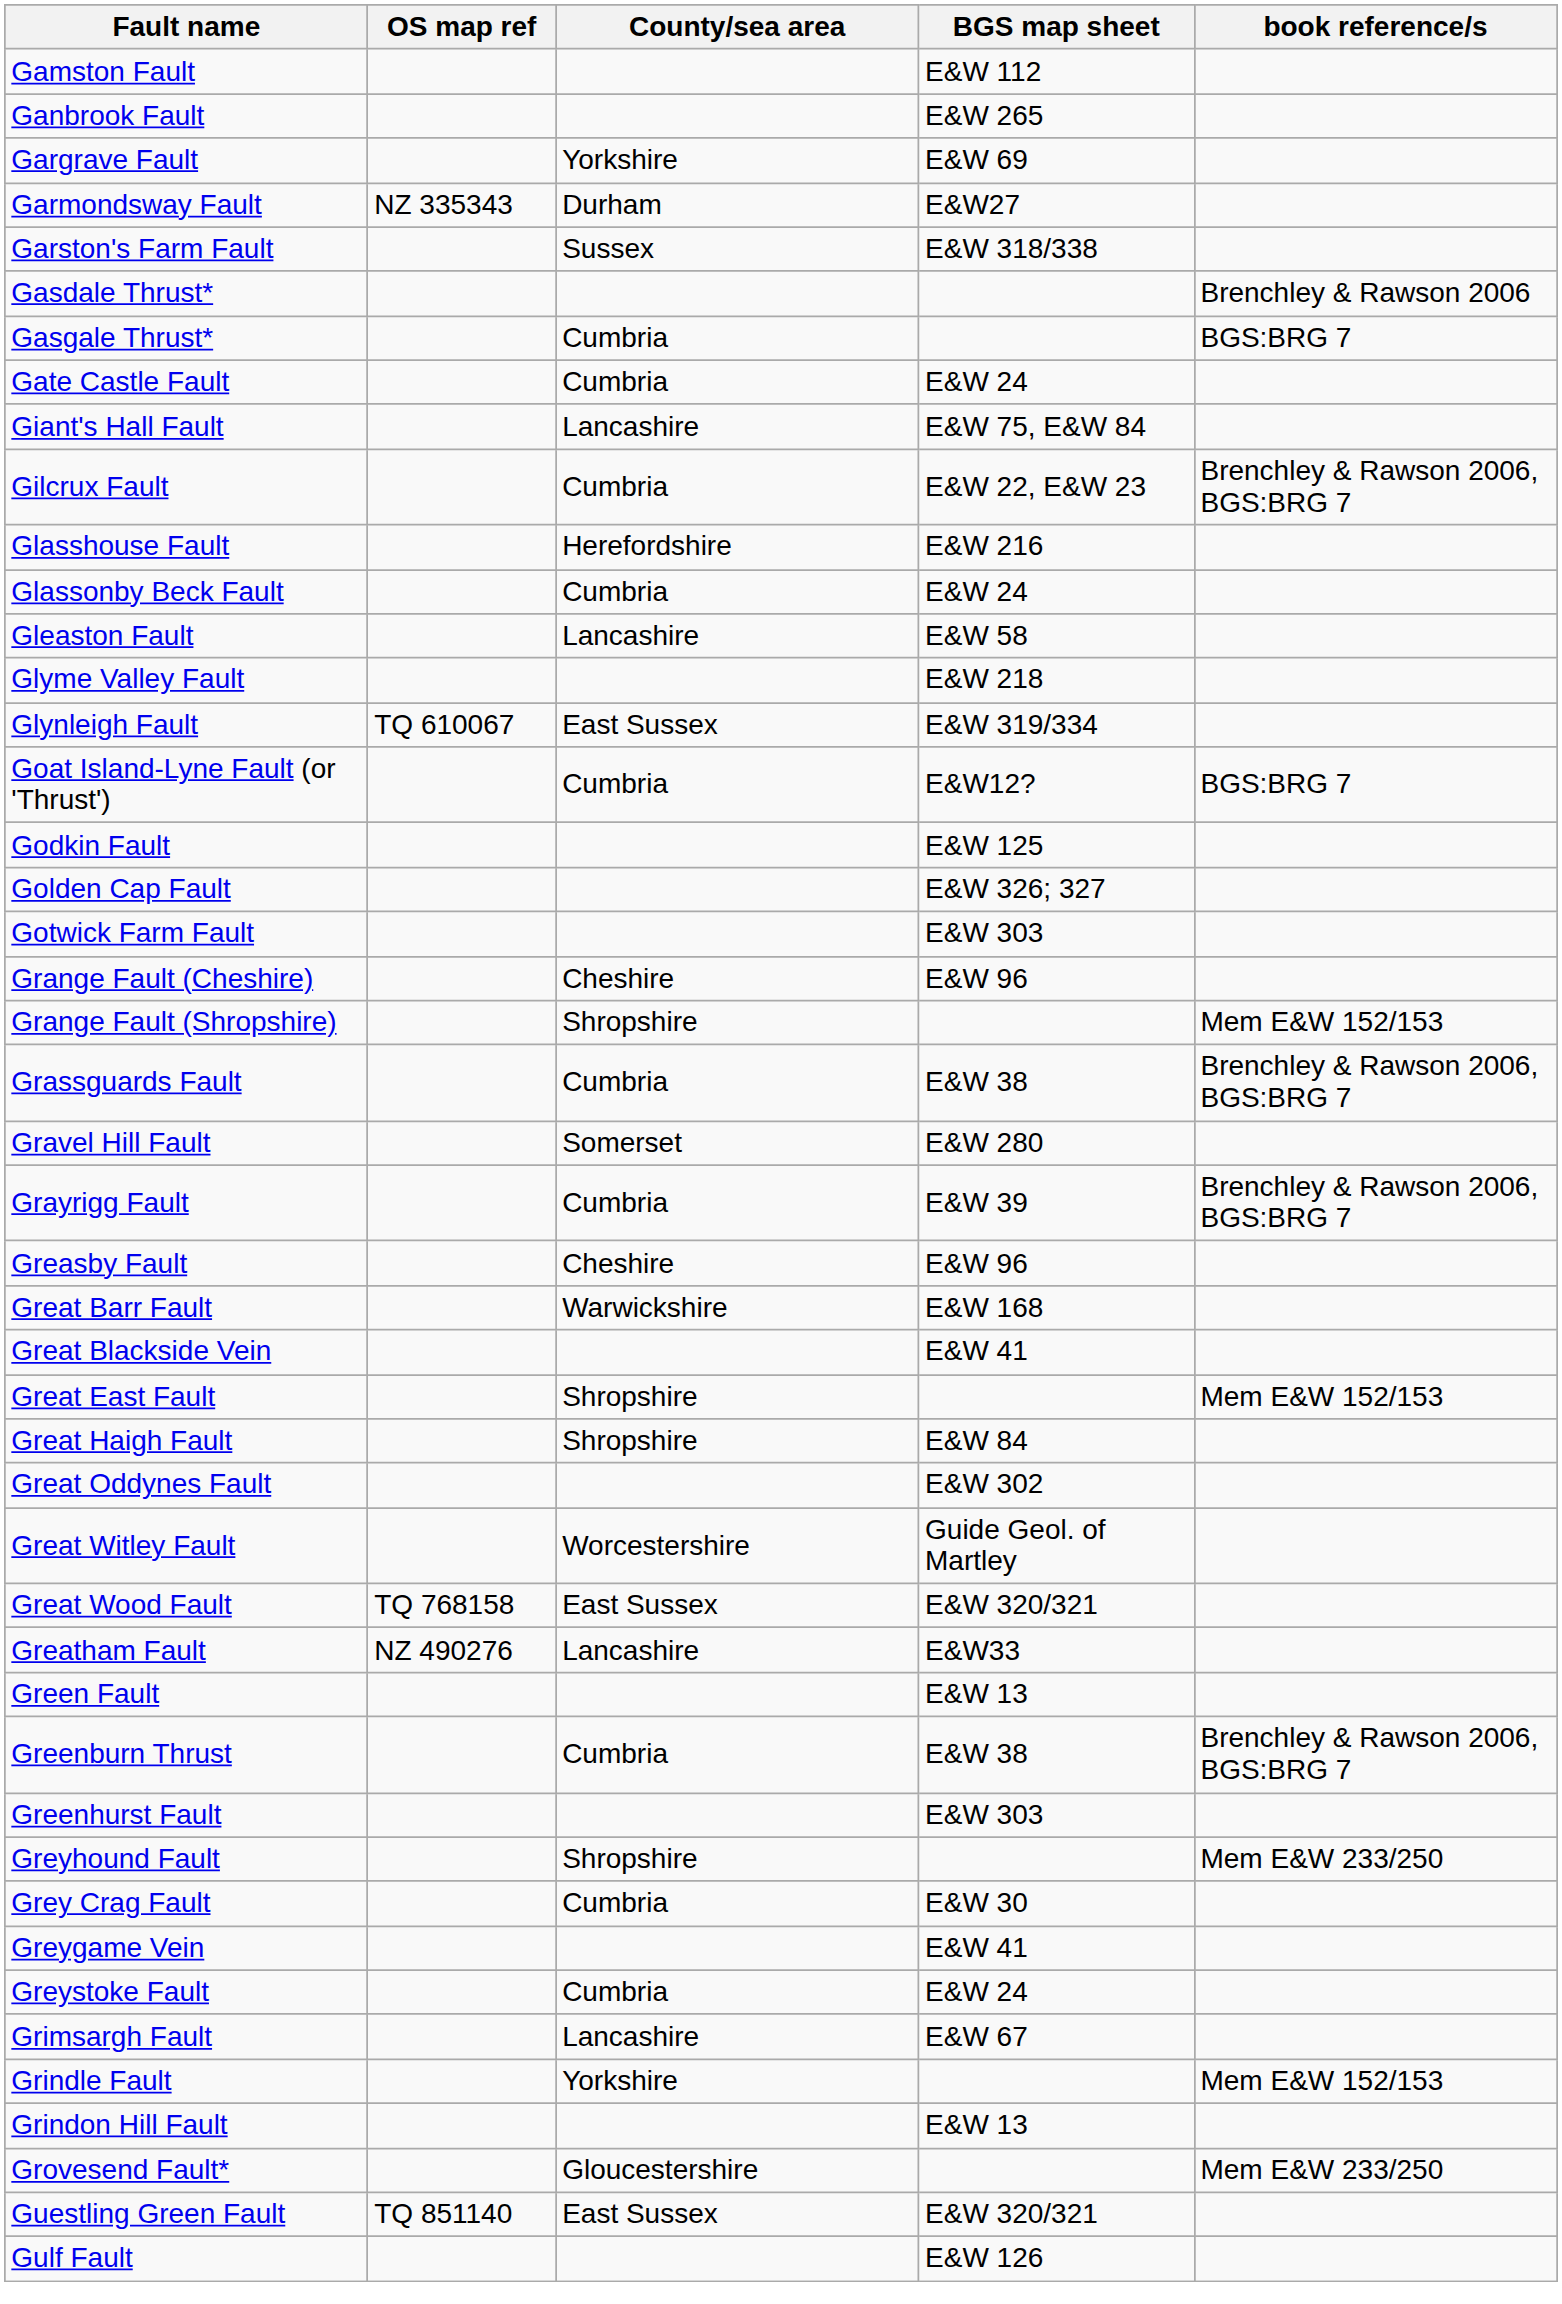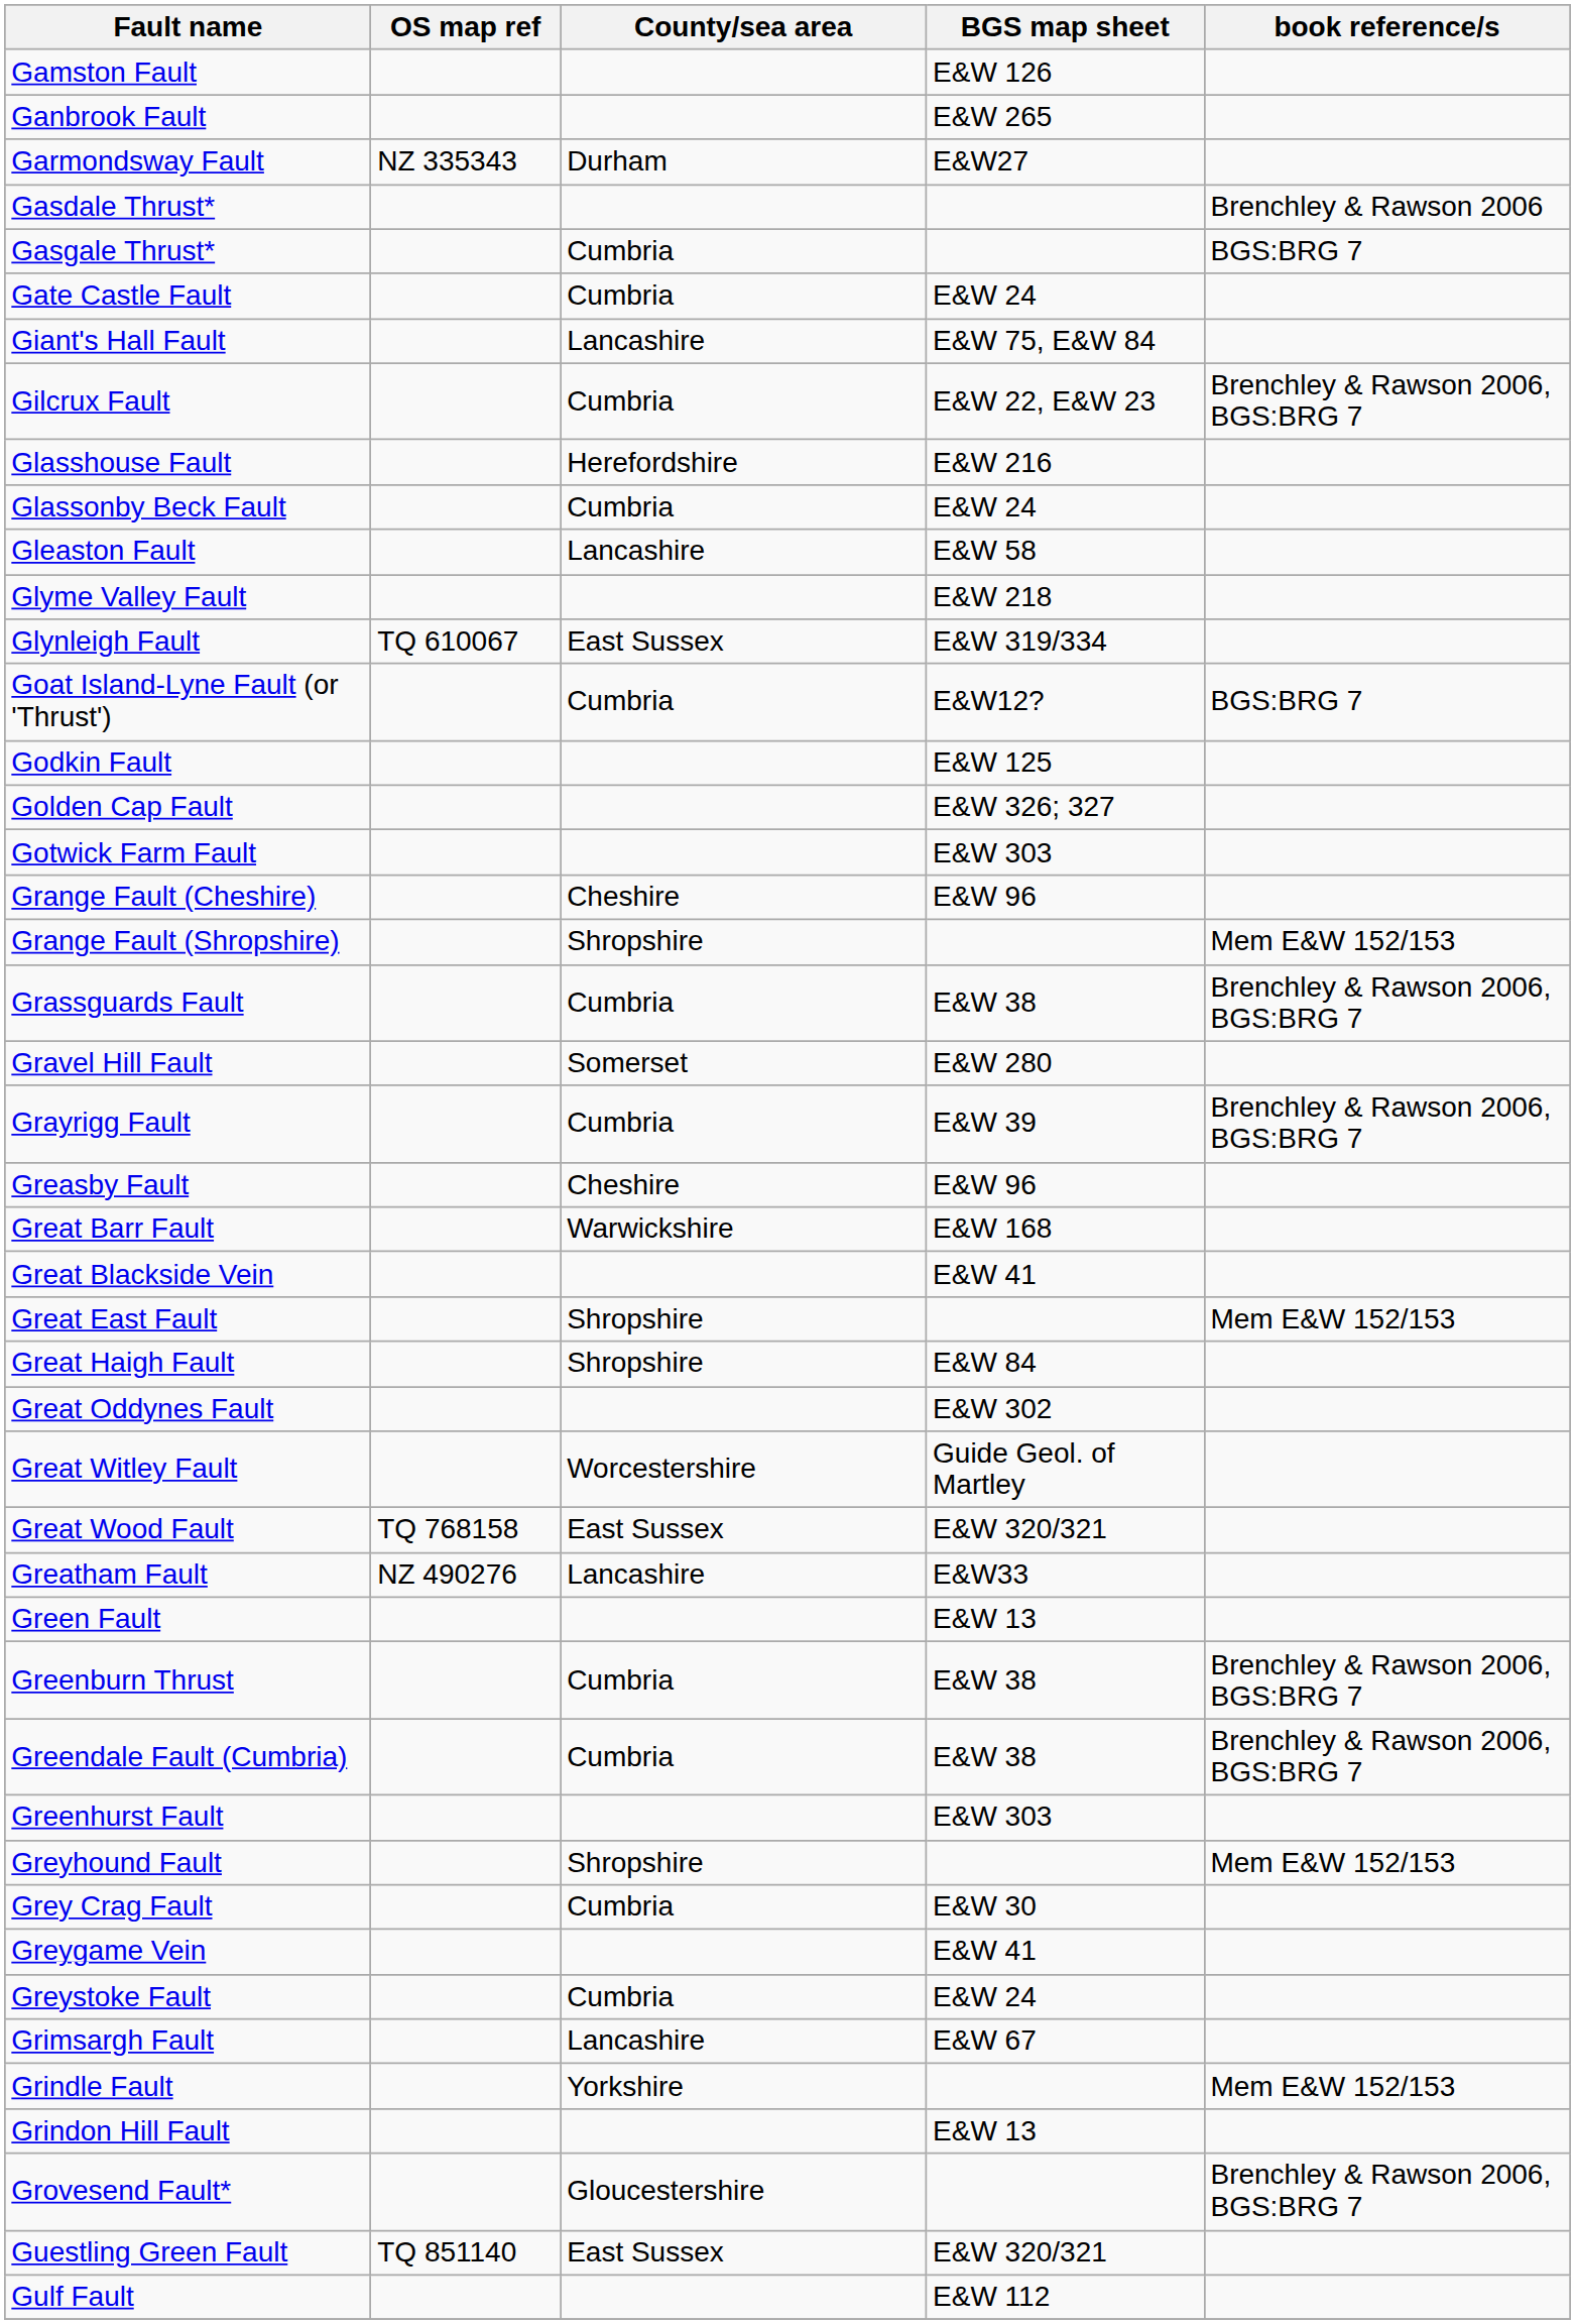 <table class="wikitable">
 <tr>
 <th width="200pt">Fault name</th>
 <th width="100pt">OS map ref</th>
 <th width="200pt">County/sea area</th>
 <th width="150pt">BGS map sheet</th>
 <th width="200pt">book reference/s</th>
 </tr>
 <tr>
 <td><a href='#'>Gamston Fault</a></td>
 <td></td>
 <td></td>
-<td>E&W 112</td>
+<td>E&W 126</td>
 <td></td>
 </tr>
 <tr>
 <td><a href='#'>Ganbrook Fault</a></td>
 <td></td>
 <td></td>
 <td>E&W 265</td>
 <td></td>
 </tr>
 <tr>
-<td><a href='#'>Gargrave Fault</a></td>
-<td></td>
-<td>Yorkshire</td>
-<td>E&W 69</td>
-<td></td>
-</tr>
-<tr>
 <td><a href='#'>Garmondsway Fault</a></td>
 <td>NZ 335343</td>
 <td>Durham</td>
 <td>E&W27</td>
-<td></td>
-</tr>
-<tr>
-<td><a href='#'>Garston's Farm Fault</a></td>
-<td></td>
-<td>Sussex</td>
-<td>E&W 318/338</td>
 <td></td>
 </tr>
 <tr>
 <td><a href='#'>Gasdale Thrust*</a></td>
 <td></td>
 <td></td>
 <td></td>
 <td>Brenchley & Rawson 2006</td>
 </tr>
 <tr>
 <td><a href='#'>Gasgale Thrust*</a></td>
 <td></td>
 <td>Cumbria</td>
 <td></td>
 <td>BGS:BRG 7</td>
 </tr>
 <tr>
 <td><a href='#'>Gate Castle Fault</a></td>
 <td></td>
 <td>Cumbria</td>
 <td>E&W 24</td>
 <td></td>
 </tr>
 <tr>
 <td><a href='#'>Giant's Hall Fault</a></td>
 <td></td>
 <td>Lancashire</td>
 <td>E&W 75, E&W 84</td>
 <td></td>
 </tr>
 <tr>
 <td><a href='#'>Gilcrux Fault</a></td>
 <td></td>
 <td>Cumbria</td>
 <td>E&W 22, E&W 23</td>
 <td>Brenchley & Rawson 2006, BGS:BRG 7</td>
 </tr>
 <tr>
 <td><a href='#'>Glasshouse Fault</a></td>
 <td></td>
 <td>Herefordshire</td>
 <td>E&W 216</td>
 <td></td>
 </tr>
 <tr>
 <td><a href='#'>Glassonby Beck Fault</a></td>
 <td></td>
 <td>Cumbria</td>
 <td>E&W 24</td>
 <td></td>
 </tr>
 <tr>
 <td><a href='#'>Gleaston Fault</a></td>
 <td></td>
 <td>Lancashire</td>
 <td>E&W 58</td>
 <td></td>
 </tr>
 <tr>
 <td><a href='#'>Glyme Valley Fault</a></td>
 <td></td>
 <td></td>
 <td>E&W 218</td>
 <td></td>
 </tr>
 <tr>
 <td><a href='#'>Glynleigh Fault</a></td>
 <td>TQ 610067</td>
 <td>East Sussex</td>
 <td>E&W 319/334</td>
 <td></td>
 </tr>
 <tr>
 <td><a href='#'>Goat Island-Lyne Fault</a> (or 'Thrust')</td>
 <td></td>
 <td>Cumbria</td>
 <td>E&W12?</td>
 <td>BGS:BRG 7</td>
 </tr>
 <tr>
 <td><a href='#'>Godkin Fault</a></td>
 <td></td>
 <td></td>
 <td>E&W 125</td>
 <td></td>
 </tr>
 <tr>
 <td><a href='#'>Golden Cap Fault</a></td>
 <td></td>
 <td></td>
 <td>E&W 326; 327</td>
 <td></td>
 </tr>
 <tr>
 <td><a href='#'>Gotwick Farm Fault</a></td>
 <td></td>
 <td></td>
 <td>E&W 303</td>
 <td></td>
 </tr>
 <tr>
 <td><a href='#'>Grange Fault (Cheshire)</a></td>
 <td></td>
 <td>Cheshire</td>
 <td>E&W 96</td>
 <td></td>
 </tr>
 <tr>
 <td><a href='#'>Grange Fault (Shropshire)</a></td>
 <td></td>
 <td>Shropshire</td>
 <td></td>
 <td>Mem E&W 152/153</td>
 </tr>
 <tr>
 <td><a href='#'>Grassguards Fault</a></td>
 <td></td>
 <td>Cumbria</td>
 <td>E&W 38</td>
 <td>Brenchley & Rawson 2006, BGS:BRG 7</td>
 </tr>
 <tr>
 <td><a href='#'>Gravel Hill Fault</a></td>
 <td></td>
 <td>Somerset</td>
 <td>E&W 280</td>
 <td></td>
 </tr>
 <tr>
 <td><a href='#'>Grayrigg Fault</a></td>
 <td></td>
 <td>Cumbria</td>
 <td>E&W 39</td>
 <td>Brenchley & Rawson 2006, BGS:BRG 7</td>
 </tr>
 <tr>
 <td><a href='#'>Greasby Fault</a></td>
 <td></td>
 <td>Cheshire</td>
 <td>E&W 96</td>
 <td></td>
 </tr>
 <tr>
 <td><a href='#'>Great Barr Fault</a></td>
 <td></td>
 <td>Warwickshire</td>
 <td>E&W 168</td>
 <td></td>
 </tr>
 <tr>
 <td><a href='#'>Great Blackside Vein</a></td>
 <td></td>
 <td></td>
 <td>E&W 41</td>
 <td></td>
 </tr>
 <tr>
 <td><a href='#'>Great East Fault</a></td>
 <td></td>
 <td>Shropshire</td>
 <td></td>
 <td>Mem E&W 152/153</td>
 </tr>
 <tr>
 <td><a href='#'>Great Haigh Fault</a></td>
 <td></td>
 <td>Shropshire</td>
 <td>E&W 84</td>
 <td></td>
 </tr>
 <tr>
 <td><a href='#'>Great Oddynes Fault</a></td>
 <td></td>
 <td></td>
 <td>E&W 302</td>
 <td></td>
 </tr>
 <tr>
 <td><a href='#'>Great Witley Fault</a></td>
 <td></td>
 <td>Worcestershire</td>
 <td>Guide Geol. of Martley</td>
 <td></td>
 </tr>
 <tr>
 <td><a href='#'>Great Wood Fault</a></td>
 <td>TQ 768158</td>
 <td>East Sussex</td>
 <td>E&W 320/321</td>
 <td></td>
 </tr>
 <tr>
 <td><a href='#'>Greatham Fault</a></td>
 <td>NZ 490276</td>
 <td>Lancashire</td>
 <td>E&W33</td>
 <td></td>
 </tr>
 <tr>
 <td><a href='#'>Green Fault</a></td>
 <td></td>
 <td></td>
 <td>E&W 13</td>
 <td></td>
 </tr>
 <tr>
 <td><a href='#'>Greenburn Thrust</a></td>
 <td></td>
 <td>Cumbria</td>
 <td>E&W 38</td>
 <td>Brenchley & Rawson 2006, BGS:BRG 7</td>
 </tr>
 <tr>
+<td><a href='#'>Greendale Fault (Cumbria)</a></td>
+<td></td>
+<td>Cumbria</td>
+<td>E&W 38</td>
+<td>Brenchley & Rawson 2006, BGS:BRG 7</td>
+</tr>
+<tr>
 <td><a href='#'>Greenhurst Fault</a></td>
 <td></td>
 <td></td>
 <td>E&W 303</td>
 <td></td>
 </tr>
 <tr>
 <td><a href='#'>Greyhound Fault</a></td>
 <td></td>
 <td>Shropshire</td>
 <td></td>
-<td>Mem E&W 233/250</td>
+<td>Mem E&W 152/153</td>
 </tr>
 <tr>
 <td><a href='#'>Grey Crag Fault</a></td>
 <td></td>
 <td>Cumbria</td>
 <td>E&W 30</td>
 <td></td>
 </tr>
 <tr>
 <td><a href='#'>Greygame Vein</a></td>
 <td></td>
 <td></td>
 <td>E&W 41</td>
 <td></td>
 </tr>
 <tr>
 <td><a href='#'>Greystoke Fault</a></td>
 <td></td>
 <td>Cumbria</td>
 <td>E&W 24</td>
 <td></td>
 </tr>
 <tr>
 <td><a href='#'>Grimsargh Fault</a></td>
 <td></td>
 <td>Lancashire</td>
 <td>E&W 67</td>
 <td></td>
 </tr>
 <tr>
 <td><a href='#'>Grindle Fault</a></td>
 <td></td>
 <td>Yorkshire</td>
 <td></td>
 <td>Mem E&W 152/153</td>
 </tr>
 <tr>
 <td><a href='#'>Grindon Hill Fault</a></td>
 <td></td>
 <td></td>
 <td>E&W 13</td>
 <td></td>
 </tr>
 <tr>
 <td><a href='#'>Grovesend Fault*</a></td>
 <td></td>
 <td>Gloucestershire</td>
 <td></td>
-<td>Mem E&W 233/250</td>
+<td>Brenchley & Rawson 2006, BGS:BRG 7</td>
 </tr>
 <tr>
 <td><a href='#'>Guestling Green Fault</a></td>
 <td>TQ 851140</td>
 <td>East Sussex</td>
 <td>E&W 320/321</td>
 <td></td>
 </tr>
 <tr>
 <td><a href='#'>Gulf Fault</a></td>
 <td></td>
 <td></td>
-<td>E&W 126</td>
+<td>E&W 112</td>
 <td></td>
 </tr>
 <tr>
 </tr>
 </table>
